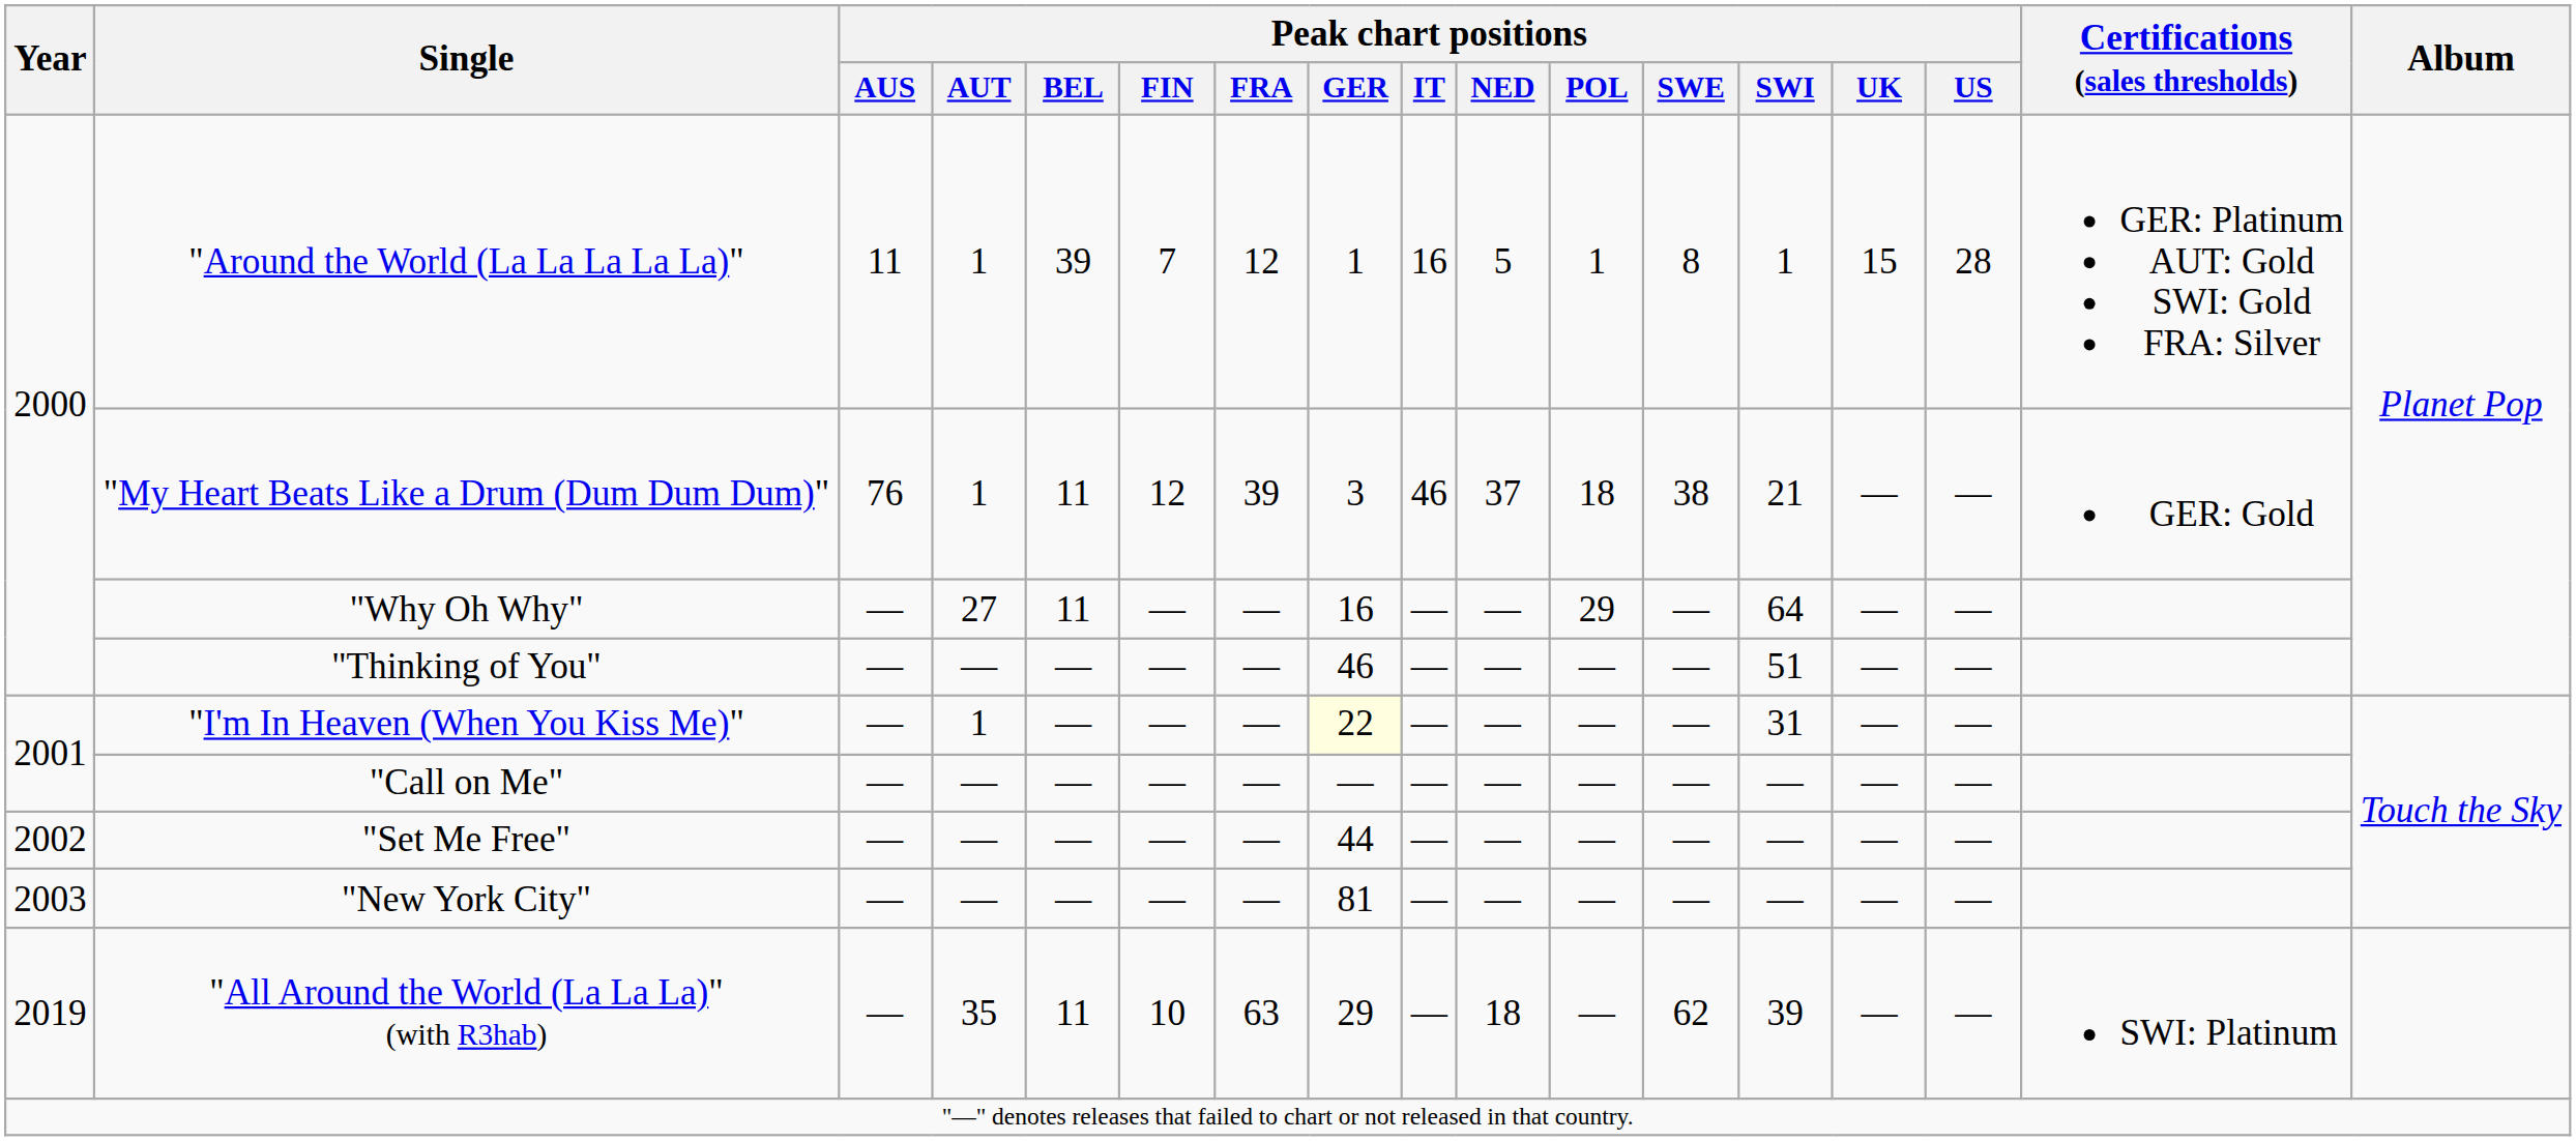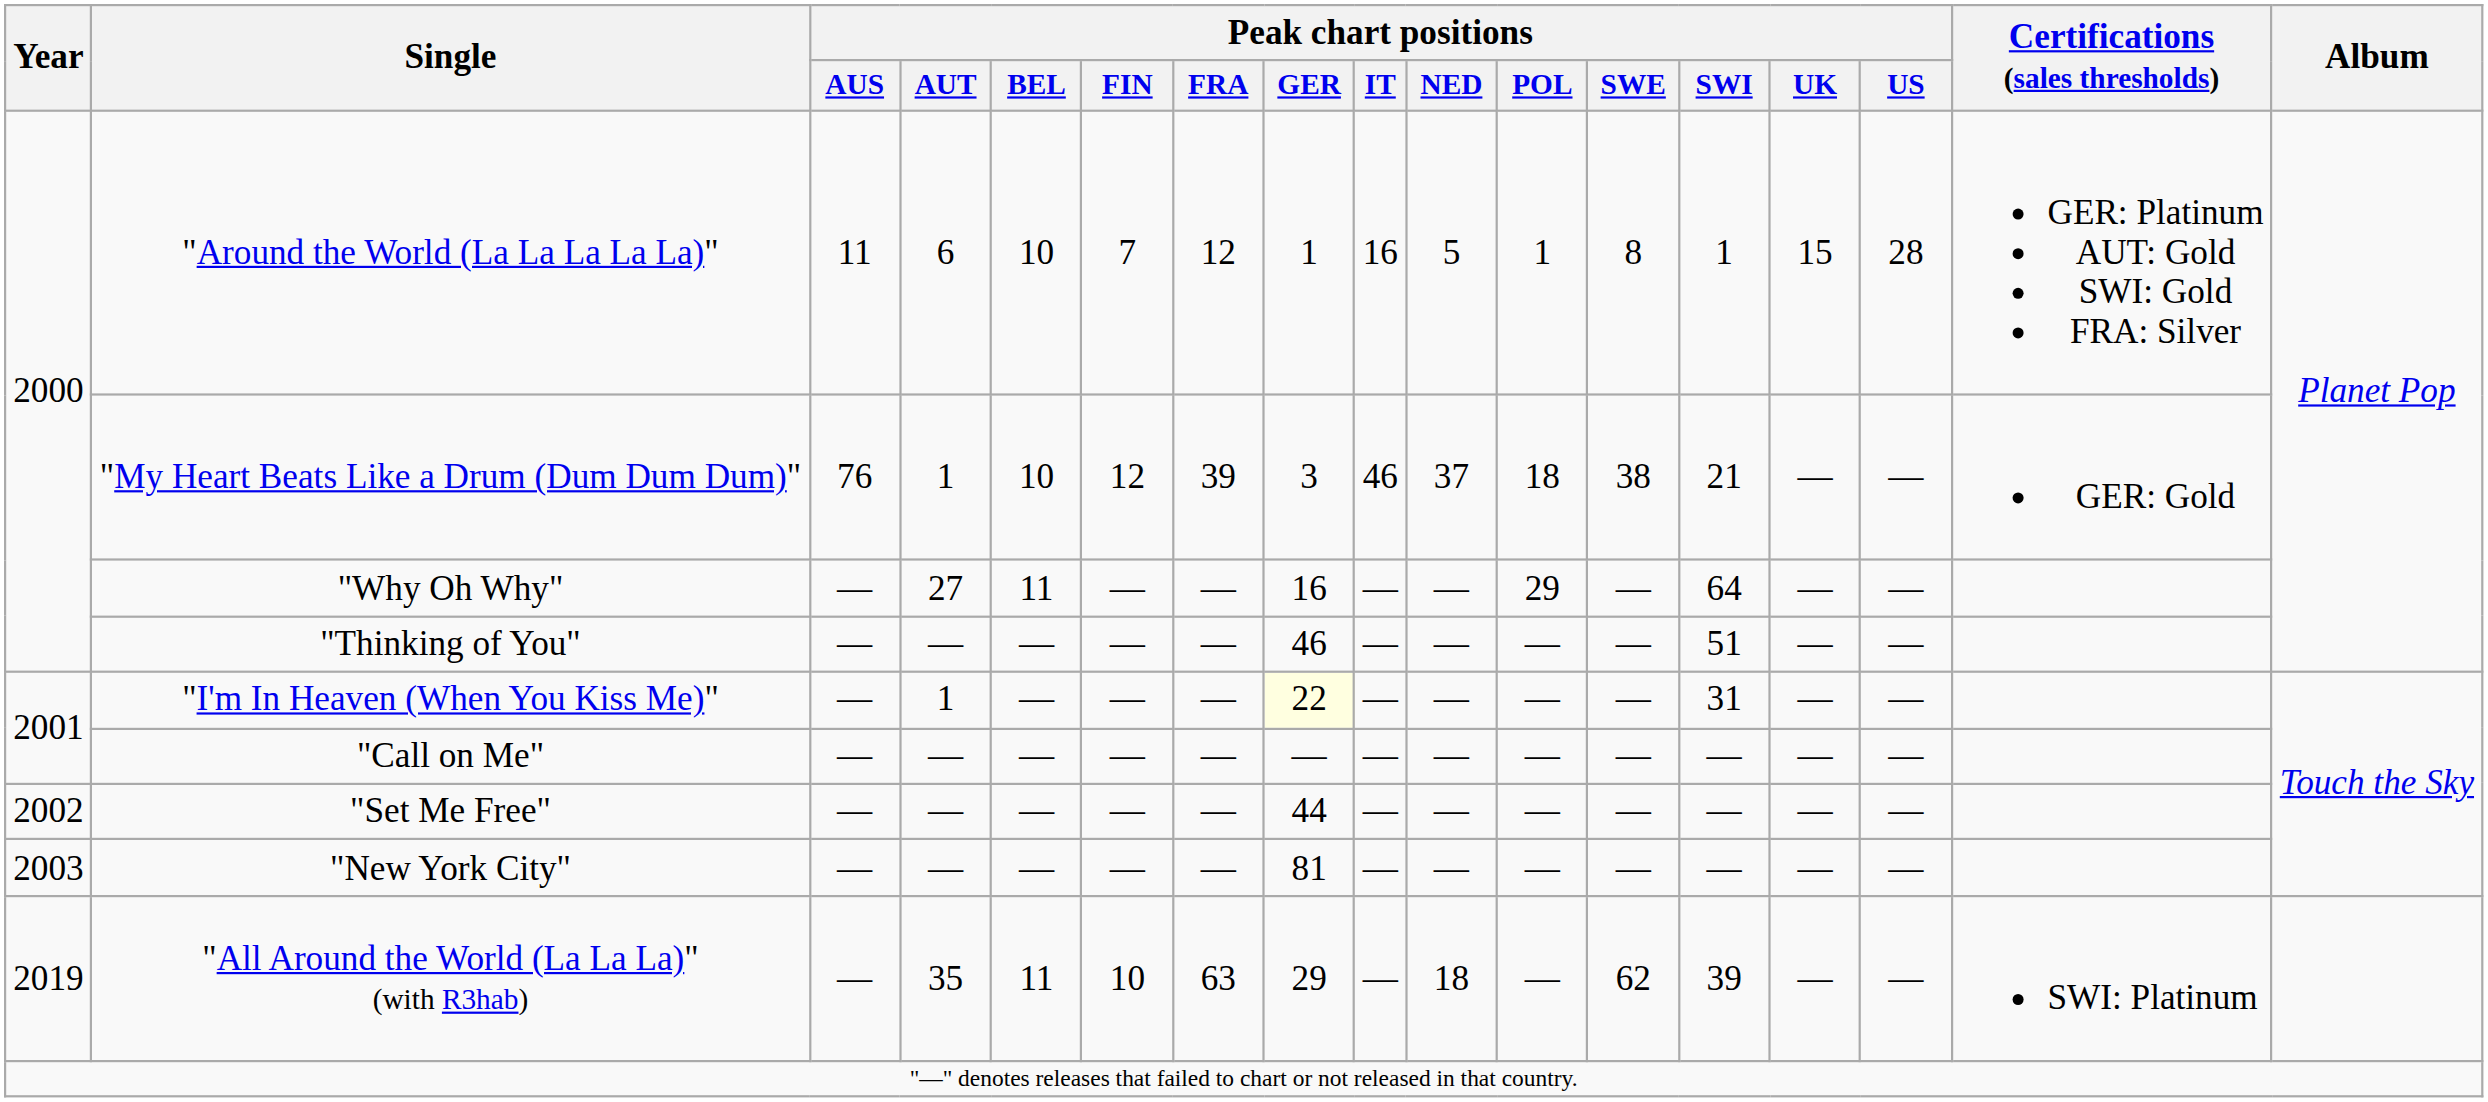 <table class="wikitable" style="text-align:center;">
 <tr>
 <th rowspan="2">Year</th>
 <th rowspan="2">Single</th>
 <th colspan="13">Peak chart positions</th>
 <th rowspan="2"><a href='#'>Certifications</a><br><small>(<a href='#'>sales thresholds</a>)</small></th>
 <th rowspan="2">Album</th>
 </tr>
 <tr style="font-size:smaller;">
 <th style="width:35px;"><a href='#'>AUS</a></th>
 <th style="width:35px;"><a href='#'>AUT</a><br></th>
 <th style="width:35px;"><a href='#'>BEL</a><br></th>
 <th style="width:35px;"><a href='#'>FIN</a></th>
 <th style="width:35px;"><a href='#'>FRA</a></th>
 <th style="width:35px;"><a href='#'>GER</a></th>
 <th><a href='#'>IT</a></th>
 <th style="width:35px;"><a href='#'>NED</a></th>
 <th style="width:35px;"><a href='#'>POL</a></th>
 <th style="width:35px;"><a href='#'>SWE</a></th>
 <th style="width:35px;"><a href='#'>SWI</a><br></th>
 <th style="width:35px;"><a href='#'>UK</a></th>
 <th style="width:35px;"><a href='#'>US</a></th>
 </tr>
 <tr>
 <td rowspan="4">2000</td>
 <td>"<a href='#'>Around the World (La La La La La)</a>"</td>
 <td style="text-align:center;">11</td>
-<td style="text-align:center;">1</td>
-<td style="text-align:center;">39</td>
+<td style="text-align:center;">6</td>
+<td style="text-align:center;">10</td>
 <td style="text-align:center;">7</td>
 <td style="text-align:center;">12</td>
 <td style="text-align:center;">1</td>
 <td>16</td>
 <td style="text-align:center;">5</td>
 <td style="text-align:center;">1</td>
 <td style="text-align:center;">8</td>
 <td style="text-align:center;">1</td>
 <td style="text-align:center;">15</td>
 <td style="text-align:center;">28</td>
 <td><br><ul><li>GER: Platinum</li><li>AUT: Gold</li><li>SWI: Gold</li><li>FRA: Silver</li></ul></td>
 <td rowspan="4"><em><a href='#'>Planet Pop</a></em></td>
 </tr>
 <tr>
 <td>"<a href='#'>My Heart Beats Like a Drum (Dum Dum Dum)</a>"</td>
 <td style="text-align:center;">76</td>
 <td style="text-align:center;">1</td>
-<td style="text-align:center;">11</td>
+<td style="text-align:center;">10</td>
 <td style="text-align:center;">12</td>
 <td style="text-align:center;">39</td>
 <td style="text-align:center;">3</td>
 <td>46</td>
 <td style="text-align:center;">37</td>
 <td style="text-align:center;">18</td>
 <td style="text-align:center;">38</td>
 <td style="text-align:center;">21</td>
 <td style="text-align:center;">—</td>
 <td style="text-align:center;">—</td>
 <td><br><ul><li>GER: Gold</li></ul></td>
 </tr>
 <tr>
 <td>"Why Oh Why"</td>
 <td style="text-align:center;">—</td>
 <td style="text-align:center;">27</td>
 <td style="text-align:center;">11</td>
 <td style="text-align:center;">—</td>
 <td style="text-align:center;">—</td>
 <td style="text-align:center;">16</td>
 <td>—</td>
 <td style="text-align:center;">—</td>
 <td style="text-align:center;">29</td>
 <td style="text-align:center;">—</td>
 <td style="text-align:center;">64</td>
 <td style="text-align:center;">—</td>
 <td style="text-align:center;">—</td>
 <td></td>
 </tr>
 <tr>
 <td>"Thinking of You"</td>
 <td style="text-align:center;">—</td>
 <td style="text-align:center;">—</td>
 <td style="text-align:center;">—</td>
 <td style="text-align:center;">—</td>
 <td style="text-align:center;">—</td>
 <td style="text-align:center;">46</td>
 <td>—</td>
 <td style="text-align:center;">—</td>
 <td style="text-align:center;">—</td>
 <td style="text-align:center;">—</td>
 <td style="text-align:center;">51</td>
 <td style="text-align:center;">—</td>
 <td style="text-align:center;">—</td>
 <td></td>
 </tr>
 <tr>
 <td rowspan="2">2001</td>
 <td>"<a href='#'>I'm In Heaven (When You Kiss Me)</a>"</td>
 <td style="text-align:center;">—</td>
 <td style="text-align:center;">1</td>
 <td style="text-align:center;">—</td>
 <td style="text-align:center;">—</td>
 <td style="text-align:center;">—</td>
 <td style="background: lightyellow; text-align:center;">22</td>
 <td>—</td>
 <td style="text-align:center;">—</td>
 <td style="text-align:center;">—</td>
 <td style="text-align:center;">—</td>
 <td style="text-align:center;">31</td>
 <td style="text-align:center;">—</td>
 <td style="text-align:center;">—</td>
 <td></td>
 <td rowspan="4"><em><a href='#'>Touch the Sky</a></em></td>
 </tr>
 <tr>
 <td>"Call on Me"</td>
 <td style="text-align:center;">—</td>
 <td style="text-align:center;">—</td>
 <td style="text-align:center;">—</td>
 <td style="text-align:center;">—</td>
 <td style="text-align:center;">—</td>
 <td style="text-align:center;">—</td>
 <td>—</td>
 <td style="text-align:center;">—</td>
 <td style="text-align:center;">—</td>
 <td style="text-align:center;">—</td>
 <td style="text-align:center;">—</td>
 <td style="text-align:center;">—</td>
 <td style="text-align:center;">—</td>
 <td align="left"></td>
 </tr>
 <tr>
 <td rowspan="1">2002</td>
 <td>"Set Me Free"</td>
 <td style="text-align:center;">—</td>
 <td style="text-align:center;">—</td>
 <td style="text-align:center;">—</td>
 <td style="text-align:center;">—</td>
 <td style="text-align:center;">—</td>
 <td style="text-align:center;">44</td>
 <td>—</td>
 <td style="text-align:center;">—</td>
 <td style="text-align:center;">—</td>
 <td style="text-align:center;">—</td>
 <td style="text-align:center;">—</td>
 <td style="text-align:center;">—</td>
 <td style="text-align:center;">—</td>
 <td align="left"></td>
 </tr>
 <tr>
 <td rowspan="1">2003</td>
 <td>"New York City"</td>
 <td style="text-align:center;">—</td>
 <td style="text-align:center;">—</td>
 <td style="text-align:center;">—</td>
 <td style="text-align:center;">—</td>
 <td style="text-align:center;">—</td>
 <td style="text-align:center;">81</td>
 <td>—</td>
 <td style="text-align:center;">—</td>
 <td style="text-align:center;">—</td>
 <td style="text-align:center;">—</td>
 <td style="text-align:center;">—</td>
 <td style="text-align:center;">—</td>
 <td style="text-align:center;">—</td>
 <td align="left"></td>
 </tr>
 <tr>
 <td>2019</td>
 <td>"<a href='#'>All Around the World (La La La)</a>"<br><small>(with <a href='#'>R3hab</a>)</small></td>
 <td style="text-align:center;">—</td>
 <td style="text-align:center;">35</td>
 <td style="text-align:center;">11</td>
 <td style="text-align:center;">10<br></td>
 <td style="text-align:center;">63<br></td>
 <td style="text-align:center;">29</td>
 <td>—</td>
 <td style="text-align:center;">18</td>
 <td style="text-align:center;">—</td>
 <td style="text-align:center;">62<br></td>
 <td style="text-align:center;">39</td>
 <td style="text-align:center;">—</td>
 <td style="text-align:center;">—</td>
 <td align="left"><br><ul><li>SWI: Platinum</li></ul></td>
 <td></td>
 </tr>
 <tr>
 <td colspan="17" style="text-align:center; font-size:8pt;">"—" denotes releases that failed to chart or not released in that country.</td>
 </tr>
 </table>
